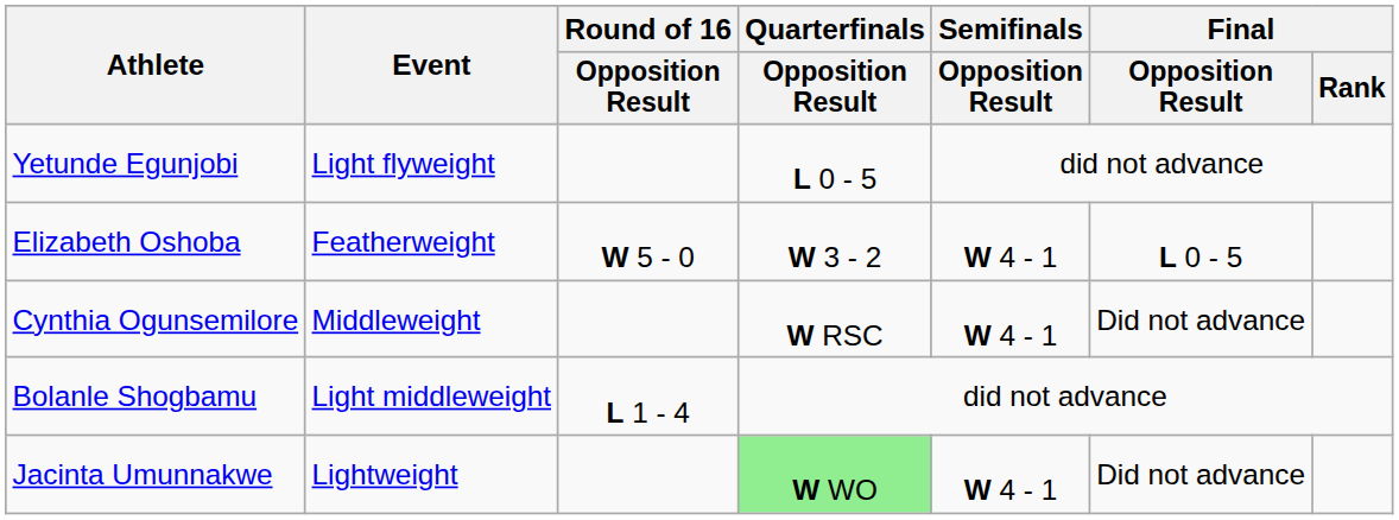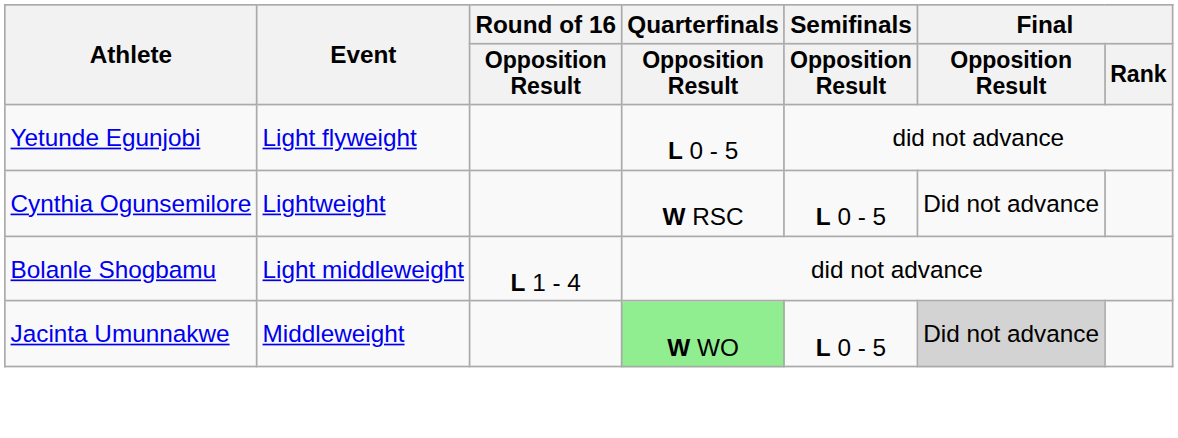 <table class="wikitable" style="font-size:90%; text-align:center">
 <tr>
 <th rowspan=2>Athlete</th>
 <th rowspan=2>Event</th>
 <th>Round of 16</th>
 <th>Quarterfinals</th>
 <th>Semifinals</th>
 <th colspan=2>Final</th>
 </tr>
 <tr style="font-size:95%">
 <th>Opposition<br>Result</th>
 <th>Opposition<br>Result</th>
 <th>Opposition<br>Result</th>
 <th>Opposition<br>Result</th>
 <th>Rank</th>
 </tr>
 <tr>
 <td align=left><a href='#'>Yetunde Egunjobi</a></td>
 <td align=left><a href='#'>Light flyweight</a></td>
 <td></td>
 <td><br><strong>L</strong> 0 - 5</td>
 <td colspan=3>did not advance</td>
 </tr>
 <tr>
-<td align=left><a href='#'>Elizabeth Oshoba</a></td>
-<td align=left><a href='#'>Featherweight</a></td>
-<td><br><strong>W</strong> 5 - 0</td>
-<td><br><strong>W</strong> 3 - 2</td>
-<td><br><strong>W</strong> 4 - 1</td>
-<td><br><strong>L</strong> 0 - 5</td>
-<td></td>
-</tr>
-<tr>
 <td align=left><a href='#'>Cynthia Ogunsemilore</a></td>
-<td align=left><a href='#'>Middleweight</a></td>
+<td align=left><a href='#'>Lightweight</a></td>
 <td></td>
 <td><br><strong>W</strong> RSC</td>
-<td><br><strong>W</strong> 4 - 1</td>
+<td><br><strong>L</strong> 0 - 5</td>
 <td>Did not advance</td>
 <td></td>
 </tr>
 <tr>
 <td align=left><a href='#'>Bolanle Shogbamu</a></td>
 <td align=left><a href='#'>Light middleweight</a></td>
 <td><br><strong>L</strong> 1 - 4</td>
 <td colspan=4>did not advance</td>
 </tr>
 <tr>
 <td align=left><a href='#'>Jacinta Umunnakwe</a></td>
-<td align=left><a href='#'>Lightweight</a></td>
+<td align=left><a href='#'>Middleweight</a></td>
 <td></td>
 <td style="background: lightgreen;"><br><strong>W</strong> WO</td>
-<td><br><strong>W</strong> 4 - 1</td>
-<td>Did not advance</td>
+<td><br><strong>L</strong> 0 - 5</td>
+<td style="background: lightgrey;">Did not advance</td>
 <td></td>
 </tr>
 </table>
